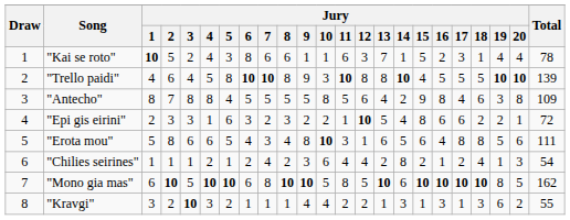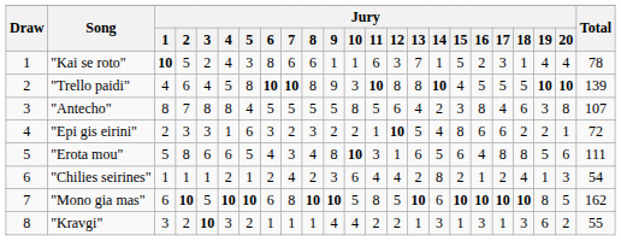 <table class="wikitable plainrowheaders" style="margin: 1em auto 1em auto; text-align:center;">
 <tr>
 </tr>
 <tr>
 <th rowspan="2">Draw</th>
 <th rowspan="2">Song</th>
 <th colspan="20">Jury</th>
 <th rowspan="2">Total</th>
 </tr>
 <tr>
 <th>1</th>
 <th>2</th>
 <th>3</th>
 <th>4</th>
 <th>5</th>
 <th>6</th>
 <th>7</th>
 <th>8</th>
 <th>9</th>
 <th>10</th>
 <th>11</th>
 <th>12</th>
 <th>13</th>
 <th>14</th>
 <th>15</th>
 <th>16</th>
 <th>17</th>
 <th>18</th>
 <th>19</th>
 <th>20</th>
 </tr>
 <tr>
 <td>1</td>
 <td align="left">"Kai se roto"</td>
 <td><strong>10</strong></td>
 <td>5</td>
 <td>2</td>
 <td>4</td>
 <td>3</td>
 <td>8</td>
 <td>6</td>
 <td>6</td>
 <td>1</td>
 <td>1</td>
 <td>6</td>
 <td>3</td>
 <td>7</td>
 <td>1</td>
 <td>5</td>
 <td>2</td>
 <td>3</td>
 <td>1</td>
 <td>4</td>
 <td>4</td>
 <td>78</td>
 </tr>
 <tr>
 <td>2</td>
 <td align="left">"Trello paidi"</td>
 <td>4</td>
 <td>6</td>
 <td>4</td>
 <td>5</td>
 <td>8</td>
 <td><strong>10</strong></td>
 <td><strong>10</strong></td>
 <td>8</td>
 <td>9</td>
 <td>3</td>
 <td><strong>10</strong></td>
 <td>8</td>
 <td>8</td>
 <td><strong>10</strong></td>
 <td>4</td>
 <td>5</td>
 <td>5</td>
 <td>5</td>
 <td><strong>10</strong></td>
 <td><strong>10</strong></td>
 <td>139</td>
 </tr>
 <tr>
 <td>3</td>
 <td align="left">"Antecho"</td>
 <td>8</td>
 <td>7</td>
 <td>8</td>
 <td>8</td>
 <td>4</td>
 <td>5</td>
 <td>5</td>
 <td>5</td>
 <td>5</td>
 <td>8</td>
 <td>5</td>
 <td>6</td>
 <td>4</td>
 <td>2</td>
-<td>9</td>
+<td>3</td>
 <td>8</td>
 <td>4</td>
 <td>6</td>
 <td>3</td>
 <td>8</td>
-<td>109</td>
+<td>107</td>
 </tr>
 <tr>
 <td>4</td>
 <td align="left">"Epi gis eirini"</td>
 <td>2</td>
 <td>3</td>
 <td>3</td>
 <td>1</td>
 <td>6</td>
 <td>3</td>
 <td>2</td>
 <td>3</td>
 <td>2</td>
 <td>2</td>
 <td>1</td>
 <td><strong>10</strong></td>
 <td>5</td>
 <td>4</td>
 <td>8</td>
 <td>6</td>
 <td>6</td>
 <td>2</td>
 <td>2</td>
 <td>1</td>
 <td>72</td>
 </tr>
 <tr>
 <td>5</td>
 <td align="left">"Erota mou"</td>
 <td>5</td>
 <td>8</td>
 <td>6</td>
 <td>6</td>
 <td>5</td>
 <td>4</td>
 <td>3</td>
 <td>4</td>
 <td>8</td>
 <td><strong>10</strong></td>
 <td>3</td>
 <td>1</td>
 <td>6</td>
 <td>5</td>
 <td>6</td>
 <td>4</td>
 <td>8</td>
 <td>8</td>
 <td>5</td>
 <td>6</td>
 <td>111</td>
 </tr>
 <tr>
 <td>6</td>
 <td align="left">"Chilies seirines"</td>
 <td>1</td>
 <td>1</td>
 <td>1</td>
 <td>2</td>
 <td>1</td>
 <td>2</td>
 <td>4</td>
 <td>2</td>
 <td>3</td>
 <td>6</td>
 <td>4</td>
 <td>4</td>
 <td>2</td>
 <td>8</td>
 <td>2</td>
 <td>1</td>
 <td>2</td>
 <td>4</td>
 <td>1</td>
 <td>3</td>
 <td>54</td>
 </tr>
 <tr>
 <td>7</td>
 <td align="left">"Mono gia mas"</td>
 <td>6</td>
 <td><strong>10</strong></td>
 <td>5</td>
 <td><strong>10</strong></td>
 <td><strong>10</strong></td>
 <td>6</td>
 <td>8</td>
 <td><strong>10</strong></td>
 <td><strong>10</strong></td>
 <td>5</td>
 <td>8</td>
 <td>5</td>
 <td><strong>10</strong></td>
 <td>6</td>
 <td><strong>10</strong></td>
 <td><strong>10</strong></td>
 <td><strong>10</strong></td>
 <td><strong>10</strong></td>
 <td>8</td>
 <td>5</td>
 <td>162</td>
 </tr>
 <tr>
 <td>8</td>
 <td align="left">"Kravgi"</td>
 <td>3</td>
 <td>2</td>
 <td><strong>10</strong></td>
 <td>3</td>
 <td>2</td>
 <td>1</td>
 <td>1</td>
 <td>1</td>
 <td>4</td>
 <td>4</td>
 <td>2</td>
 <td>2</td>
 <td>1</td>
 <td>3</td>
 <td>1</td>
 <td>3</td>
 <td>1</td>
 <td>3</td>
 <td>6</td>
 <td>2</td>
 <td>55</td>
 </tr>
 </table>
